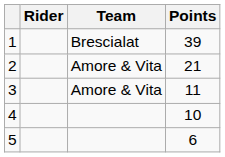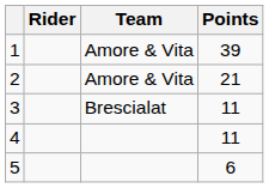 <table class="wikitable">
 <tr>
 <th></th>
 <th>Rider</th>
 <th>Team</th>
 <th>Points</th>
 </tr>
 <tr>
 <td style="text-align:center;">1</td>
 <td> </td>
-<td>Brescialat</td>
+<td>Amore & Vita</td>
 <td style="text-align:center;">39</td>
 </tr>
 <tr>
 <td style="text-align:center;">2</td>
 <td></td>
 <td>Amore & Vita</td>
 <td style="text-align:center;">21</td>
 </tr>
 <tr>
 <td style="text-align:center;">3</td>
 <td></td>
-<td>Amore & Vita</td>
+<td>Brescialat</td>
 <td style="text-align:center;">11</td>
 </tr>
 <tr>
 <td style="text-align:center;">4</td>
 <td></td>
 <td></td>
-<td style="text-align:center;">10</td>
+<td style="text-align:center;">11</td>
 </tr>
 <tr>
 <td style="text-align:center;">5</td>
 <td></td>
 <td></td>
 <td style="text-align:center;">6</td>
 </tr>
 </table>
